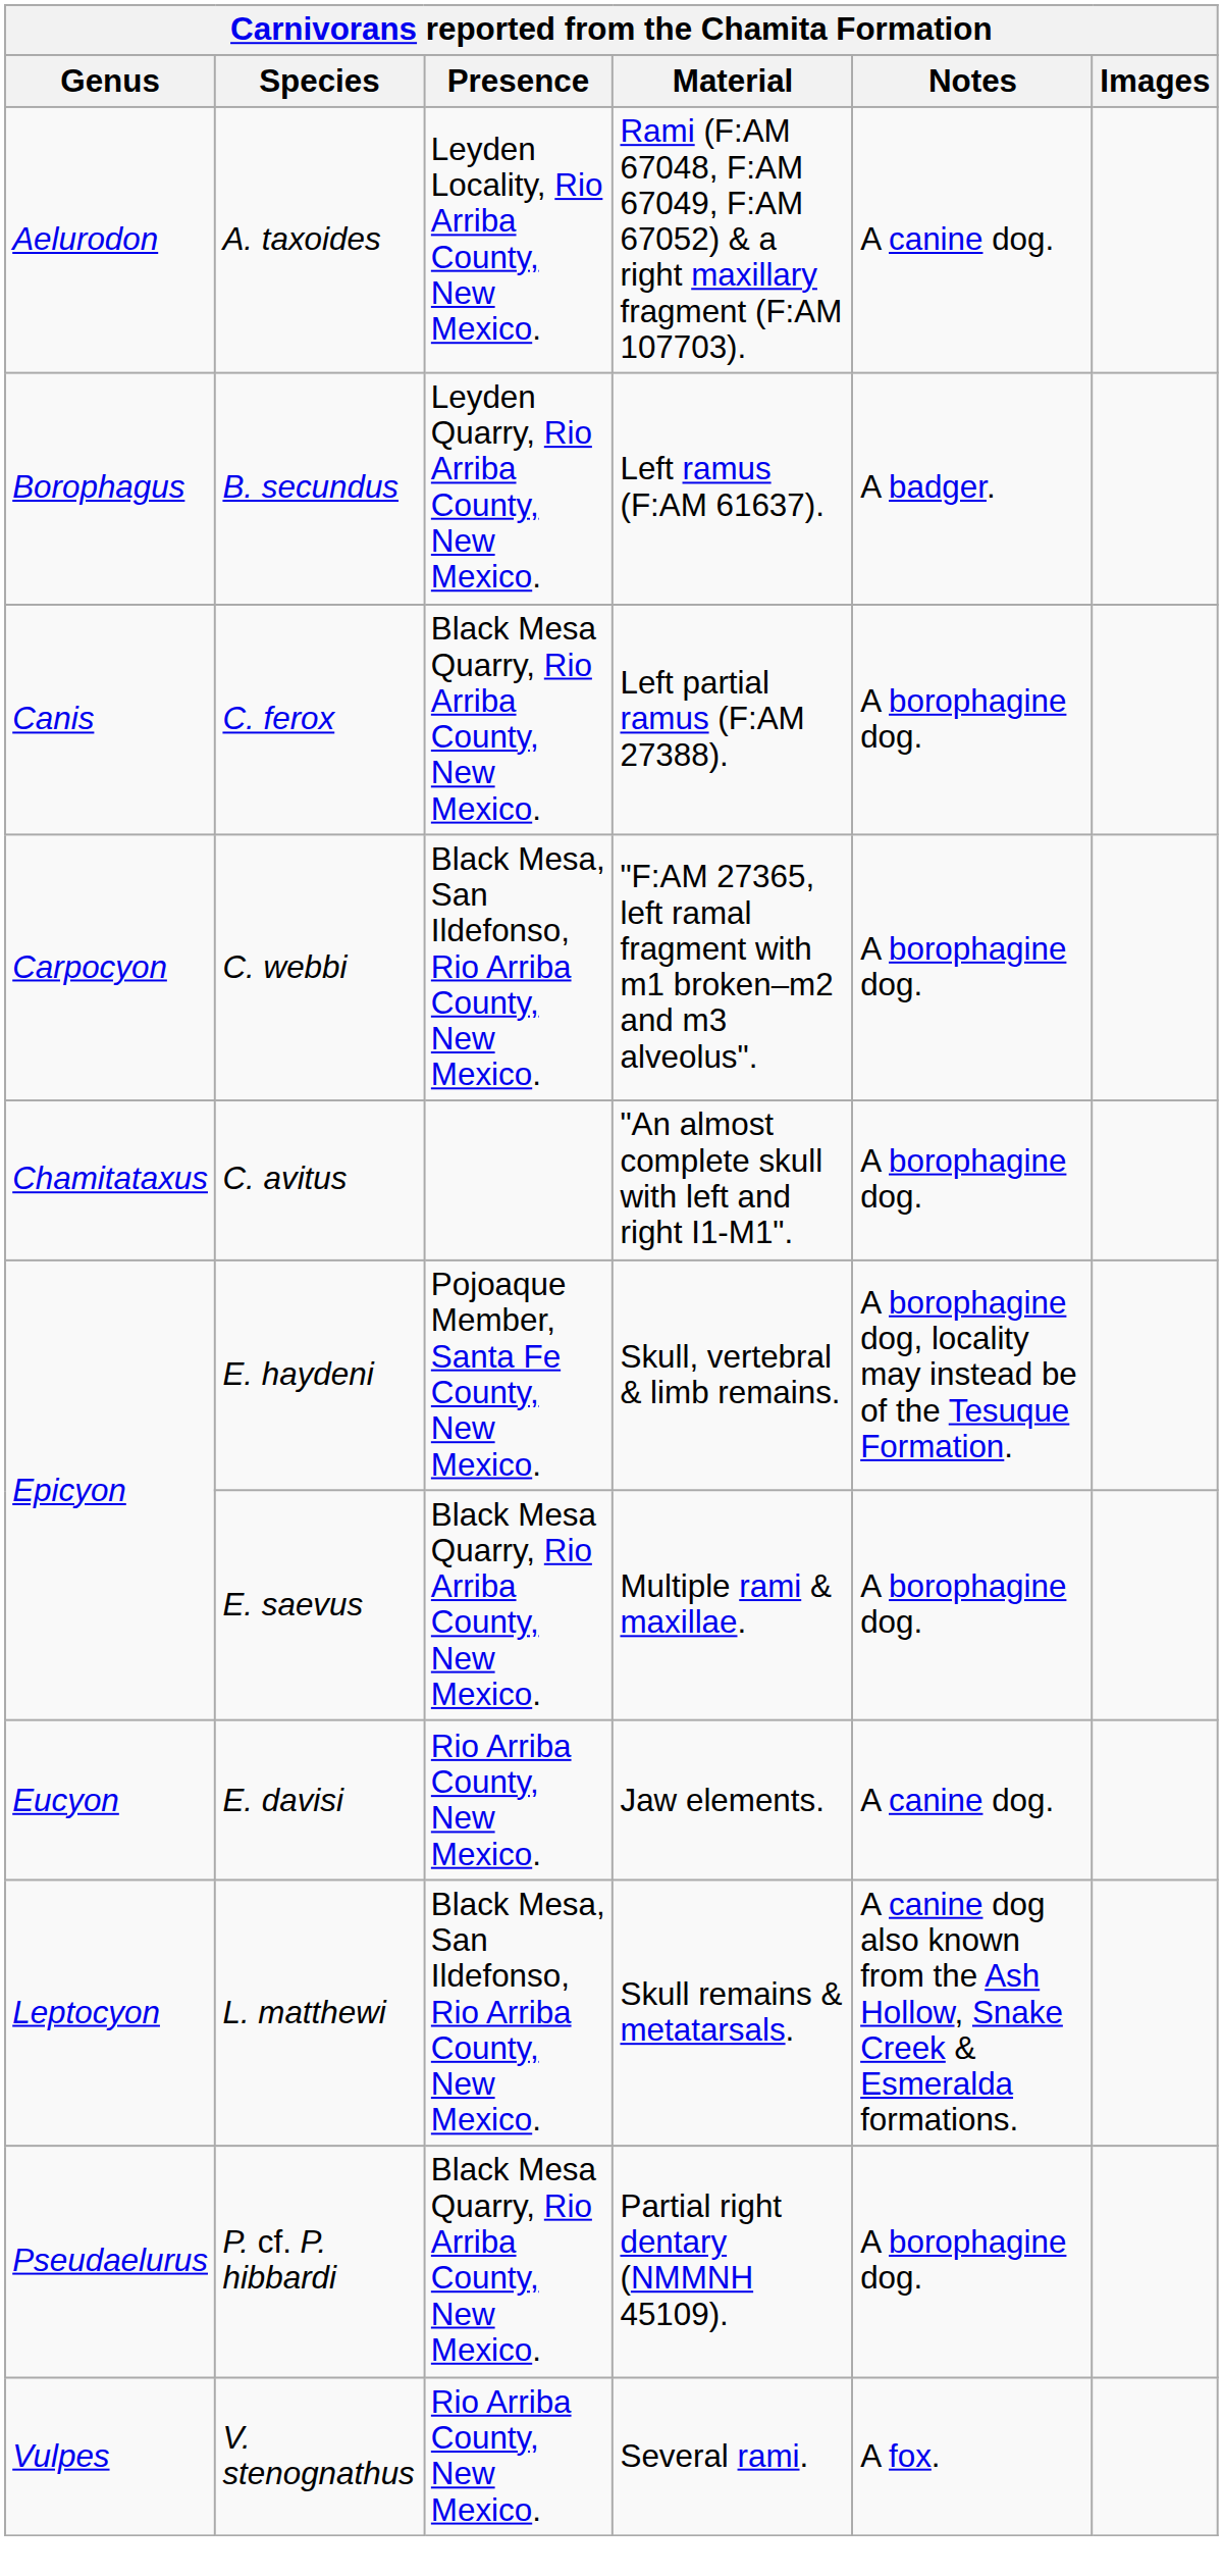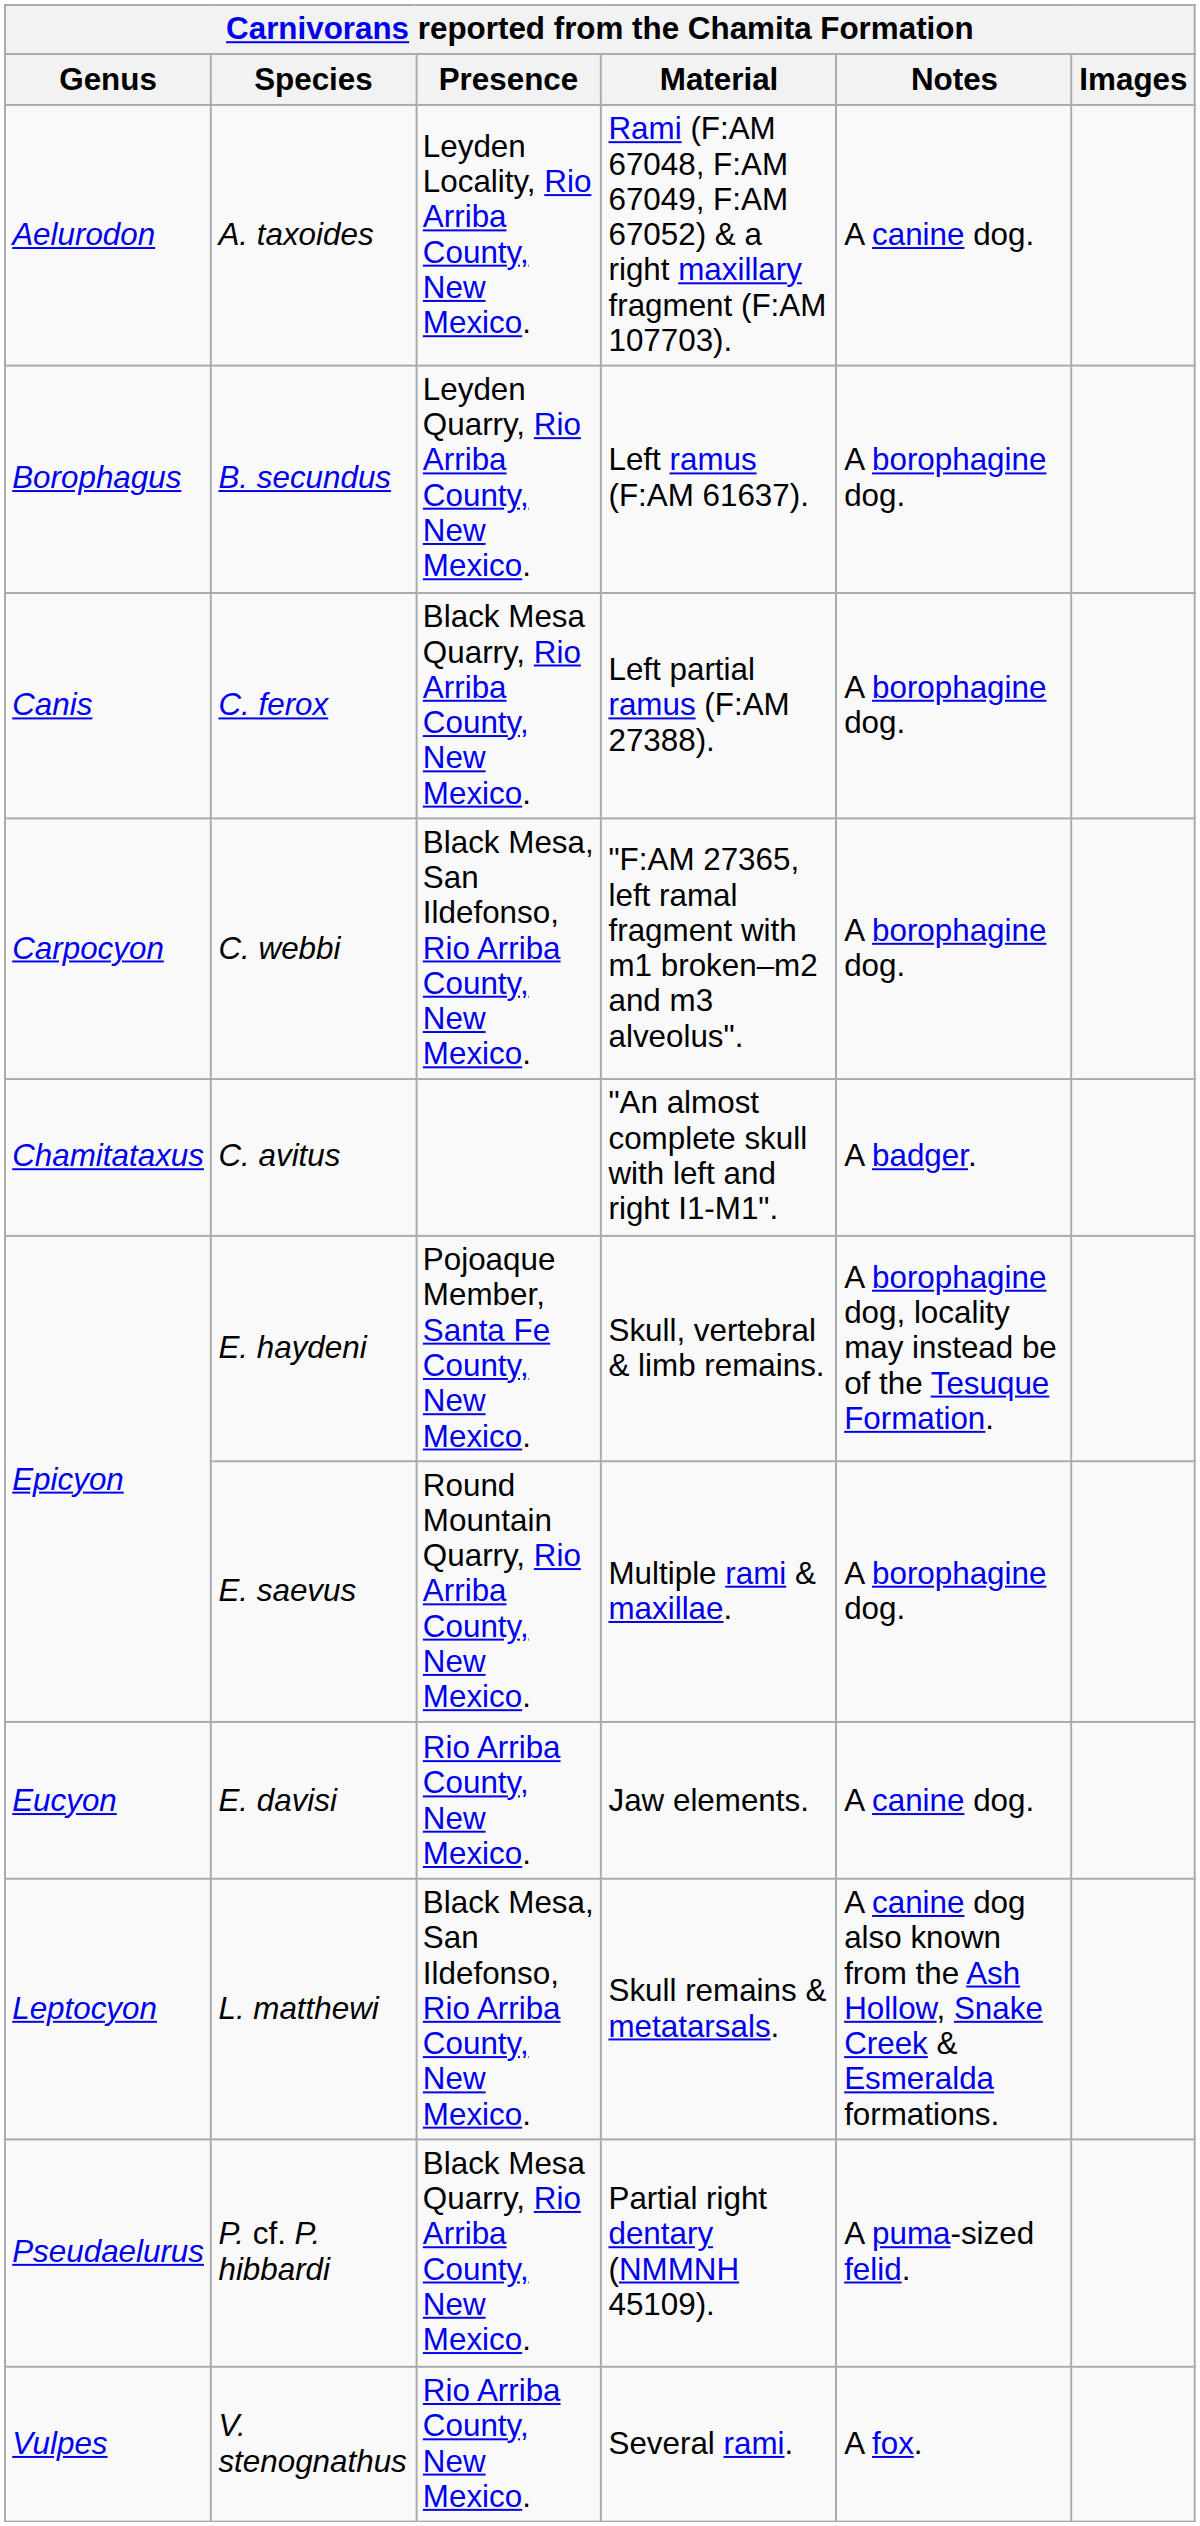 <table class="wikitable" align="center">
 <tr>
 <th colspan="6" align="center"><strong><a href='#'>Carnivorans</a> reported from the Chamita Formation</strong></th>
 </tr>
 <tr>
 <th>Genus</th>
 <th>Species</th>
 <th>Presence</th>
 <th><strong>Material</strong></th>
 <th>Notes</th>
 <th>Images</th>
 </tr>
 <tr>
 <td><em><a href='#'>Aelurodon</a></em></td>
 <td><em>A. taxoides</em></td>
 <td>Leyden Locality, <a href='#'>Rio Arriba County, New Mexico</a>.</td>
 <td><a href='#'>Rami</a> (F:AM 67048,  F:AM 67049, F:AM 67052) & a right <a href='#'>maxillary</a> fragment (F:AM 107703).</td>
 <td>A <a href='#'>canine</a> dog.</td>
 <td></td>
 </tr>
 <tr>
 <td><em><a href='#'>Borophagus</a></em></td>
 <td><em><a href='#'>B. secundus</a></em></td>
 <td>Leyden Quarry, <a href='#'>Rio Arriba County, New Mexico</a>.</td>
 <td>Left <a href='#'>ramus</a> (F:AM 61637).</td>
-<td>A <a href='#'>badger</a>.</td>
+<td>A <a href='#'>borophagine</a> dog.</td>
 <td></td>
 </tr>
 <tr>
 <td><em><a href='#'>Canis</a></em></td>
 <td><em><a href='#'>C. ferox</a></em></td>
 <td>Black Mesa Quarry, <a href='#'>Rio Arriba County, New Mexico</a>.</td>
 <td>Left partial <a href='#'>ramus</a> (F:AM 27388).</td>
 <td>A <a href='#'>borophagine</a> dog.</td>
 <td></td>
 </tr>
 <tr>
 <td><em><a href='#'>Carpocyon</a></em></td>
 <td><em>C. webbi</em></td>
 <td>Black Mesa, San Ildefonso, <a href='#'>Rio Arriba County, New Mexico</a>.</td>
 <td>"F:AM 27365, left ramal fragment with m1 broken–m2 and m3 alveolus".</td>
 <td>A <a href='#'>borophagine</a> dog.</td>
 <td></td>
 </tr>
 <tr>
 <td><em><a href='#'>Chamitataxus</a></em></td>
 <td><em>C. avitus</em></td>
 <td></td>
 <td>"An almost complete skull with left and right I1-M1".</td>
-<td>A <a href='#'>borophagine</a> dog.</td>
+<td>A <a href='#'>badger</a>.</td>
 <td></td>
 </tr>
 <tr>
 <td rowspan=2><em><a href='#'>Epicyon</a></em></td>
 <td><em>E. haydeni</em></td>
 <td>Pojoaque Member, <a href='#'>Santa Fe County, New Mexico</a>.</td>
 <td>Skull, vertebral & limb remains.</td>
 <td>A <a href='#'>borophagine</a> dog, locality may instead be of the <a href='#'>Tesuque Formation</a>.</td>
 <td></td>
 </tr>
 <tr>
 <td><em>E. saevus</em></td>
-<td>Black Mesa Quarry, <a href='#'>Rio Arriba County, New Mexico</a>.</td>
+<td>Round Mountain Quarry, <a href='#'>Rio Arriba County, New Mexico</a>.</td>
 <td>Multiple <a href='#'>rami</a> & <a href='#'>maxillae</a>.</td>
 <td>A <a href='#'>borophagine</a> dog.</td>
 <td></td>
 </tr>
 <tr>
 <td><em><a href='#'>Eucyon</a></em></td>
 <td><em>E. davisi</em></td>
 <td><a href='#'>Rio Arriba County, New Mexico</a>.</td>
 <td>Jaw elements.</td>
 <td>A <a href='#'>canine</a> dog.</td>
 <td></td>
 </tr>
 <tr>
 <td><em><a href='#'>Leptocyon</a></em></td>
 <td><em>L. matthewi</em></td>
 <td>Black Mesa, San Ildefonso, <a href='#'>Rio Arriba County, New Mexico</a>.</td>
 <td>Skull remains & <a href='#'>metatarsals</a>.</td>
 <td>A <a href='#'>canine</a> dog also known from the <a href='#'>Ash Hollow</a>, <a href='#'>Snake Creek</a> & <a href='#'>Esmeralda</a> formations.</td>
 <td></td>
 </tr>
 <tr>
 <td><em><a href='#'>Pseudaelurus</a></em></td>
 <td><em>P.</em> cf. <em>P. hibbardi</em></td>
 <td>Black Mesa Quarry, <a href='#'>Rio Arriba County, New Mexico</a>.</td>
 <td>Partial right <a href='#'>dentary</a> (<a href='#'>NMMNH</a> 45109).</td>
-<td>A <a href='#'>borophagine</a> dog.</td>
+<td>A <a href='#'>puma</a>-sized <a href='#'>felid</a>.</td>
 <td></td>
 </tr>
 <tr>
 <td><em><a href='#'>Vulpes</a></em></td>
 <td><em>V. stenognathus</em></td>
 <td><a href='#'>Rio Arriba County, New Mexico</a>.</td>
 <td>Several <a href='#'>rami</a>.</td>
 <td>A <a href='#'>fox</a>.</td>
 <td></td>
 </tr>
 </table>
